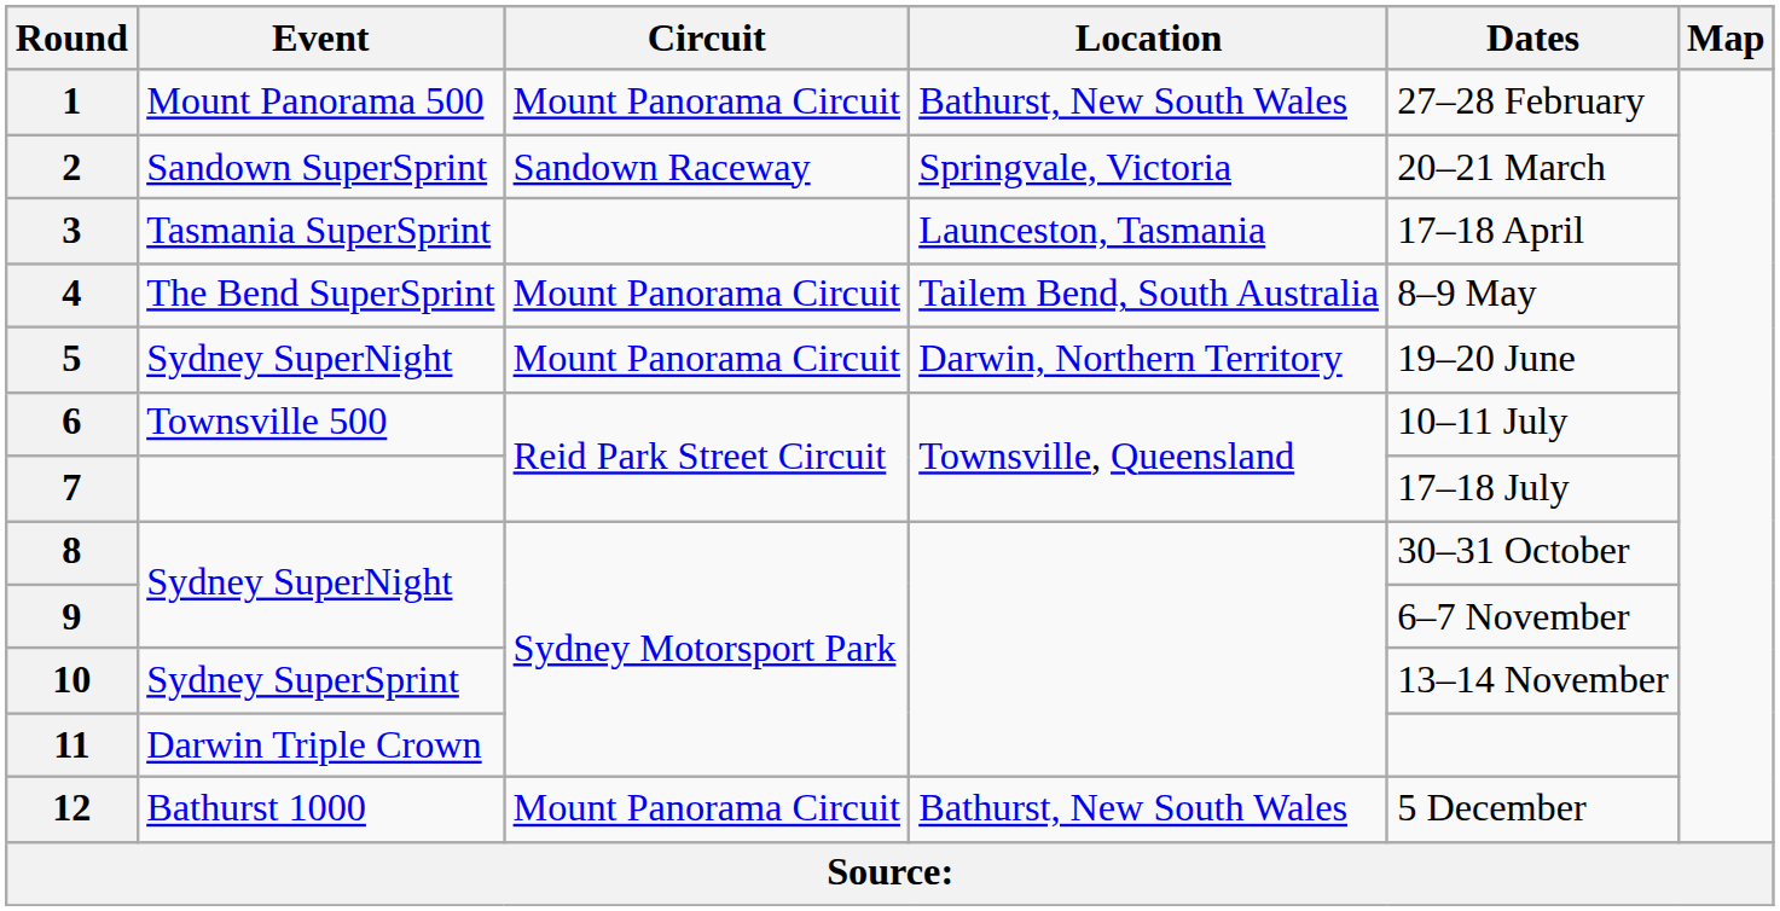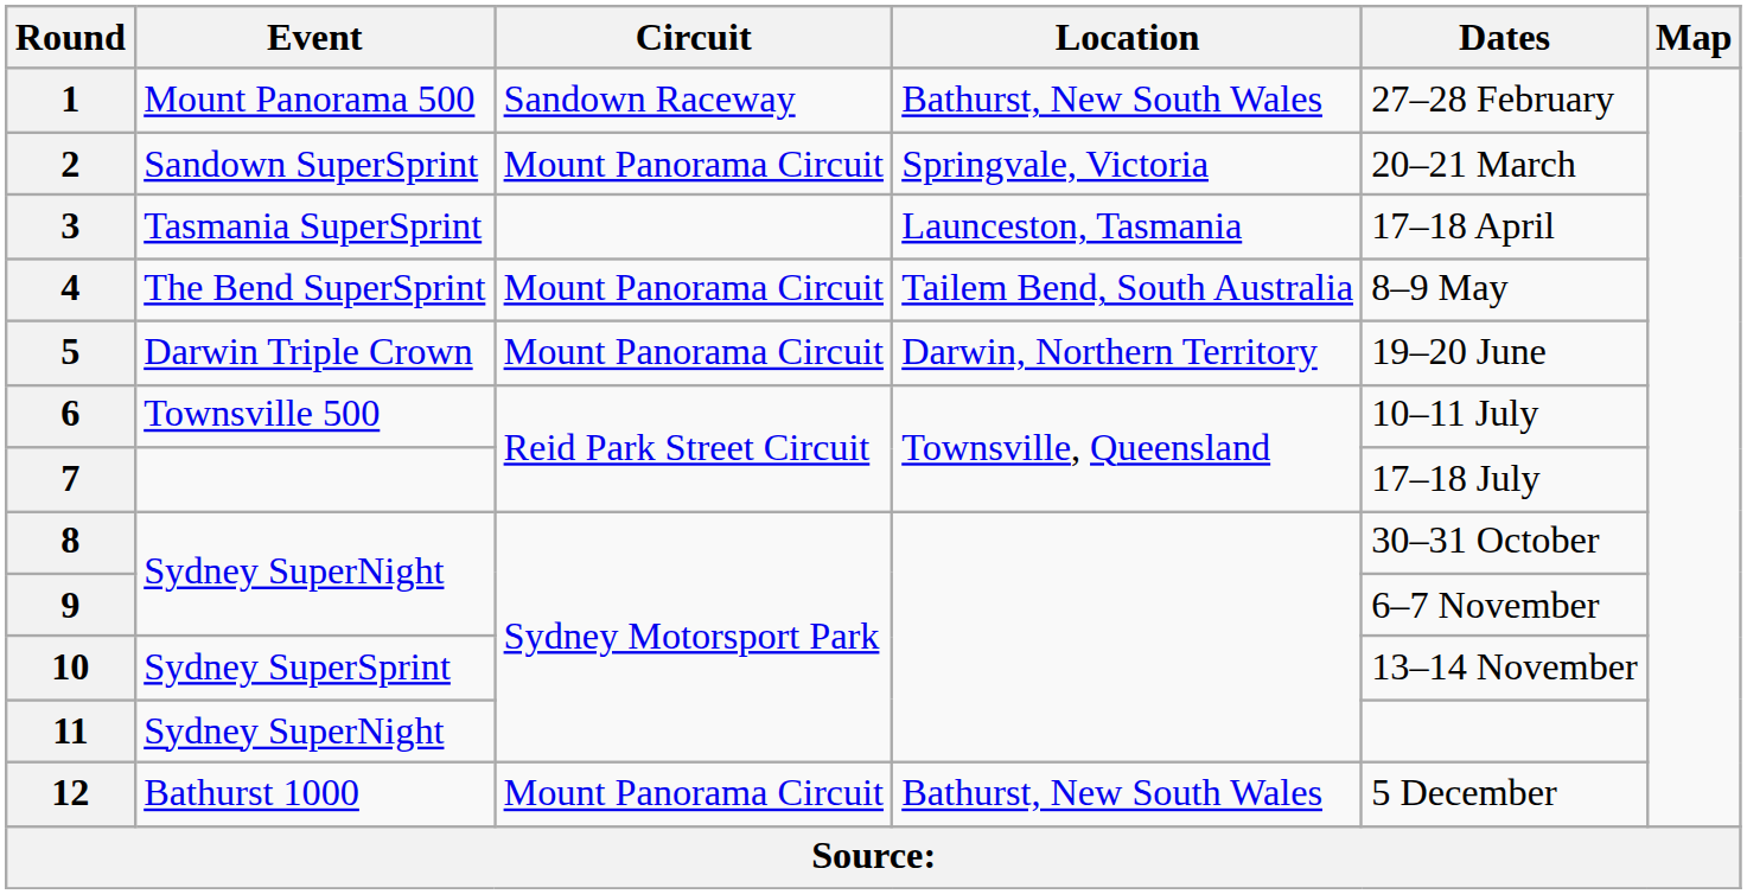 <table class="wikitable" style="font-size: 85%">
 <tr>
 <th>Round</th>
 <th>Event</th>
 <th>Circuit</th>
 <th>Location</th>
 <th>Dates</th>
 <th>Map</th>
 </tr>
 <tr>
 <th>1</th>
 <td><a href='#'>Mount Panorama 500</a></td>
-<td> <a href='#'>Mount Panorama Circuit</a></td>
+<td> <a href='#'>Sandown Raceway</a></td>
 <td><a href='#'>Bathurst, New South Wales</a></td>
 <td>27–28 February</td>
 <td rowspan=12></td>
 </tr>
 <tr>
 <th>2</th>
 <td><a href='#'>Sandown SuperSprint</a></td>
-<td> <a href='#'>Sandown Raceway</a></td>
+<td> <a href='#'>Mount Panorama Circuit</a></td>
 <td><a href='#'>Springvale, Victoria</a></td>
 <td>20–21 March</td>
 </tr>
 <tr>
 <th>3</th>
 <td><a href='#'>Tasmania SuperSprint</a></td>
 <td></td>
 <td><a href='#'>Launceston, Tasmania</a></td>
 <td>17–18 April</td>
 </tr>
 <tr>
 <th>4</th>
 <td><a href='#'>The Bend SuperSprint</a></td>
 <td> <a href='#'>Mount Panorama Circuit</a></td>
 <td><a href='#'>Tailem Bend, South Australia</a></td>
 <td>8–9 May</td>
 </tr>
 <tr>
 <th>5</th>
-<td><a href='#'>Sydney SuperNight</a></td>
+<td><a href='#'>Darwin Triple Crown</a></td>
 <td> <a href='#'>Mount Panorama Circuit</a></td>
 <td><a href='#'>Darwin, Northern Territory</a></td>
 <td>19–20 June</td>
 </tr>
 <tr>
 <th>6</th>
 <td><a href='#'>Townsville 500</a></td>
 <td rowspan=2> <a href='#'>Reid Park Street Circuit</a></td>
 <td rowspan=2><a href='#'>Townsville</a>, <a href='#'>Queensland</a></td>
 <td>10–11 July</td>
 </tr>
 <tr>
 <th>7</th>
 <td></td>
 <td>17–18 July</td>
 </tr>
 <tr>
 <th>8</th>
 <td rowspan=2><a href='#'>Sydney SuperNight</a></td>
 <td rowspan=4> <a href='#'>Sydney Motorsport Park</a></td>
 <td rowspan=4></td>
 <td>30–31 October</td>
 </tr>
 <tr>
 <th>9</th>
 <td>6–7 November</td>
 </tr>
 <tr>
 <th>10</th>
 <td><a href='#'>Sydney SuperSprint</a></td>
 <td>13–14 November</td>
 </tr>
 <tr>
 <th>11</th>
-<td><a href='#'>Darwin Triple Crown</a></td>
+<td><a href='#'>Sydney SuperNight</a></td>
 <td></td>
 </tr>
 <tr>
 <th>12</th>
 <td><a href='#'>Bathurst 1000</a></td>
 <td> <a href='#'>Mount Panorama Circuit</a></td>
 <td><a href='#'>Bathurst, New South Wales</a></td>
 <td>5 December</td>
 </tr>
 <tr>
 <th colspan="6">Source:</th>
 </tr>
 </table>
